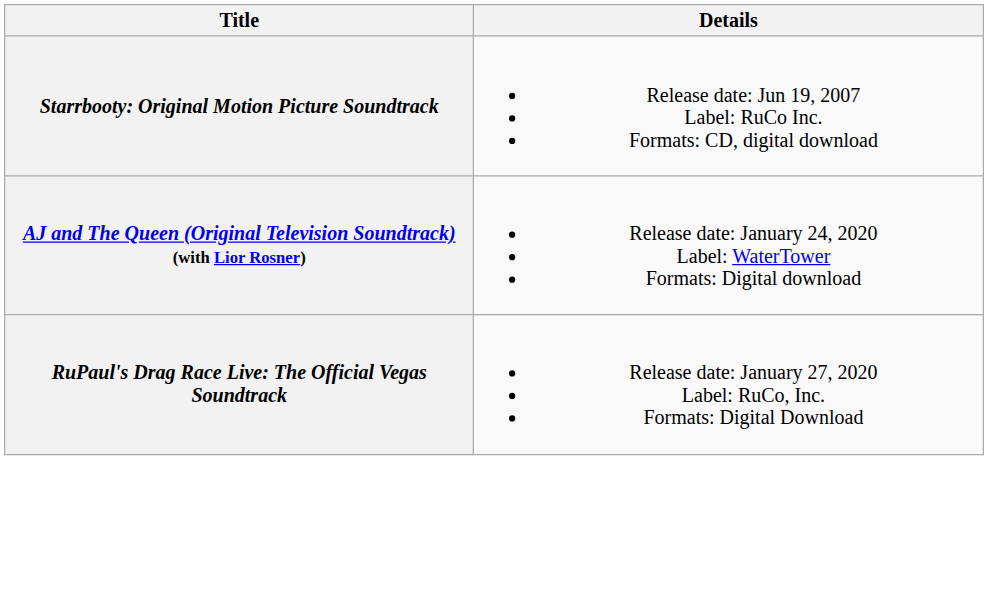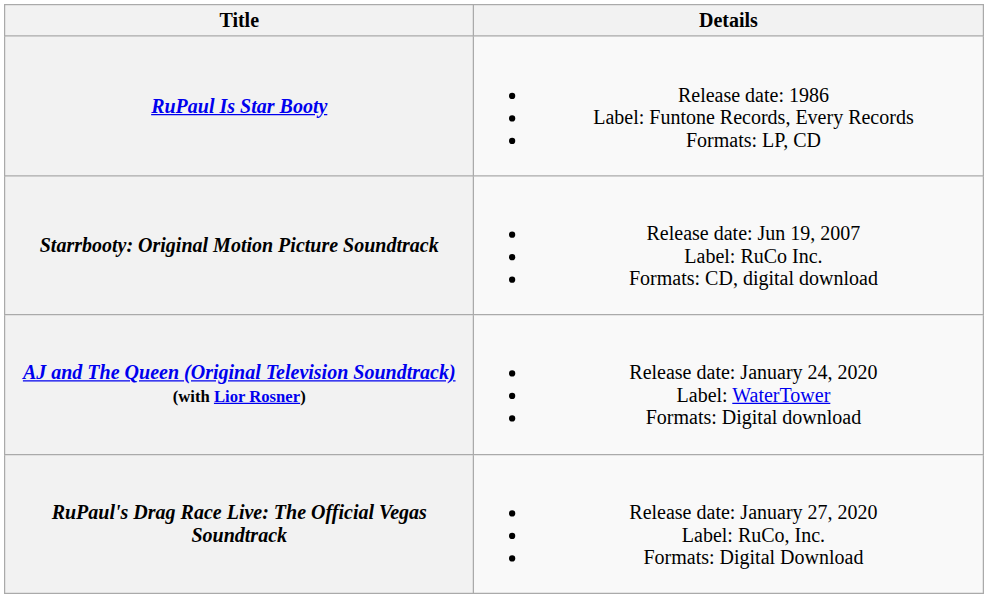 <table class="wikitable plainrowheaders" style="text-align:center;">
 <tr>
 <th style="width:23em;">Title</th>
 <th style="width:25em;">Details</th>
+</tr>
+<tr>
+<th scope="row"><em><a href='#'>RuPaul Is Star Booty</a></em></th>
+<td><br><ul><li>Release date: 1986</li><li>Label: Funtone Records, Every Records</li><li>Formats: LP, CD</li></ul></td>
 </tr>
 <tr>
 <th scope="row"><em>Starrbooty: Original Motion Picture Soundtrack</em></th>
 <td><br><ul><li>Release date: Jun 19, 2007</li><li>Label: RuCo Inc.</li><li>Formats: CD, digital download</li></ul></td>
 </tr>
 <tr>
 <th scope="row"><em><a href='#'>AJ and The Queen (Original Television Soundtrack)</a></em> <small>(with <a href='#'>Lior Rosner</a>)</small></th>
 <td><br><ul><li>Release date: January 24, 2020</li><li>Label: <a href='#'>WaterTower</a></li><li>Formats: Digital download</li></ul></td>
 </tr>
 <tr>
 <th scope="row"><em>RuPaul's Drag Race Live: The Official Vegas Soundtrack</em></th>
 <td><br><ul><li>Release date: January 27, 2020</li><li>Label: RuCo, Inc.</li><li>Formats: Digital Download</li></ul></td>
 </tr>
 </table>
